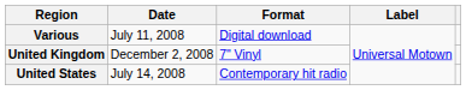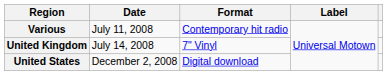 <table class="wikitable plainrowheaders">
 <tr>
 <th scope="col">Region</th>
 <th scope="col">Date</th>
 <th scope="col">Format</th>
 <th scope="col">Label</th>
 <th scope="col"></th>
 </tr>
 <tr>
 <th scope="row">Various</th>
 <td>July 11, 2008</td>
-<td><a href='#'>Digital download</a></td>
+<td><a href='#'>Contemporary hit radio</a></td>
 <td rowspan="3"><a href='#'>Universal Motown</a></td>
 <td align="center"></td>
 </tr>
 <tr>
 <th scope="row">United Kingdom</th>
-<td>December 2, 2008</td>
+<td>July 14, 2008</td>
 <td><a href='#'>7" Vinyl</a></td>
 <td align="center"></td>
 </tr>
 <tr>
 <th scope="row" rowspan="2">United States</th>
-<td>July 14, 2008</td>
-<td><a href='#'>Contemporary hit radio</a></td>
+<td>December 2, 2008</td>
+<td><a href='#'>Digital download</a></td>
 <td align="center"></td>
 </tr>
 </table>
